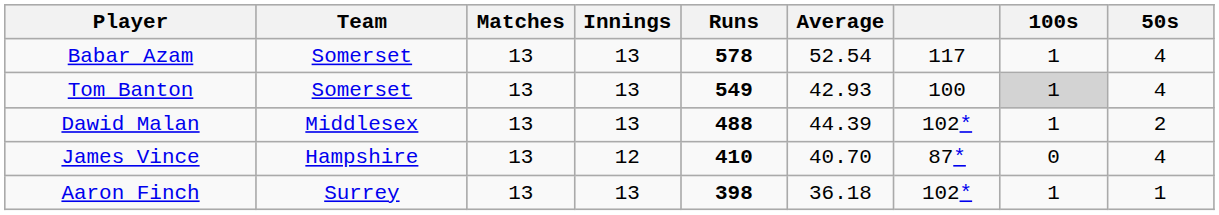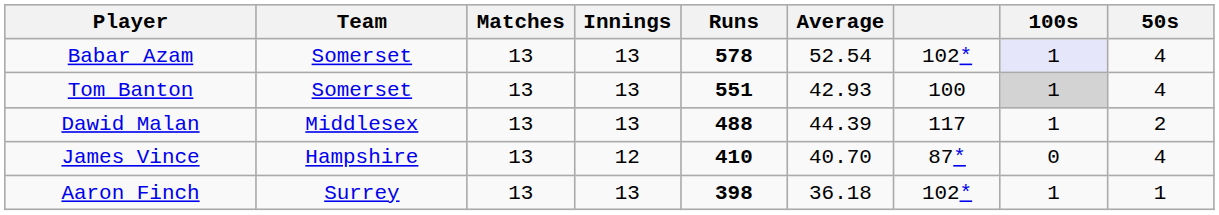 <table class="wikitable" style="text-align:center;">
 <tr>
 <th width=150>Player</th>
 <th width=125>Team</th>
 <th width=60>Matches</th>
 <th width=60>Innings</th>
 <th width=60>Runs</th>
 <th width=60>Average</th>
 <th width=60></th>
 <th width=60>100s</th>
 <th width=60>50s</th>
 </tr>
 <tr>
 <td><a href='#'>Babar Azam</a></td>
 <td><a href='#'>Somerset</a></td>
 <td>13</td>
 <td>13</td>
 <td><strong>578</strong></td>
 <td>52.54</td>
-<td>117</td>
-<td>1</td>
+<td>102<a href='#'>*</a></td>
+<td style="background: lavender;">1</td>
 <td>4</td>
 </tr>
 <tr>
 <td><a href='#'>Tom Banton</a></td>
 <td><a href='#'>Somerset</a></td>
 <td>13</td>
 <td>13</td>
-<td><strong>549</strong></td>
+<td><strong>551</strong></td>
 <td>42.93</td>
 <td>100</td>
 <td style="background: lightgrey;">1</td>
 <td>4</td>
 </tr>
 <tr>
 <td><a href='#'>Dawid Malan</a></td>
 <td><a href='#'>Middlesex</a></td>
 <td>13</td>
 <td>13</td>
 <td><strong>488</strong></td>
 <td>44.39</td>
-<td>102<a href='#'>*</a></td>
+<td>117</td>
 <td>1</td>
 <td>2</td>
 </tr>
 <tr>
 <td><a href='#'>James Vince</a></td>
 <td><a href='#'>Hampshire</a></td>
 <td>13</td>
 <td>12</td>
 <td><strong>410</strong></td>
 <td>40.70</td>
 <td>87<a href='#'>*</a></td>
 <td>0</td>
 <td>4</td>
 </tr>
 <tr>
 <td><a href='#'>Aaron Finch</a></td>
 <td><a href='#'>Surrey</a></td>
 <td>13</td>
 <td>13</td>
 <td><strong>398</strong></td>
 <td>36.18</td>
 <td>102<a href='#'>*</a></td>
 <td>1</td>
 <td>1</td>
 </tr>
 </table>
